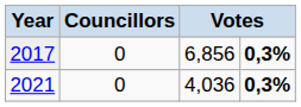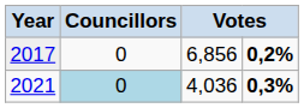 <table class="wikitable">
 <tr>
 <th style="text-align:center; background:#cde;">Year</th>
 <th style="text-align:center; background:#cde;">Councillors</th>
 <th style="text-align:center; background:#cde;" colspan="2">Votes</th>
 </tr>
 <tr>
 <td style="text-align:center; background:#efefef;"><a href='#'>2017</a></td>
 <td style="text-align:center;">0</td>
 <td style="text-align:right;">6,856</td>
-<td style="text-align:right;"><strong>0,3%</strong></td>
+<td style="text-align:right;"><strong>0,2%</strong></td>
 </tr>
 <tr>
 <td style="text-align:center;"><a href='#'>2021</a></td>
-<td style="text-align:center;">0</td>
+<td style="background: lightblue; text-align:center;">0</td>
 <td style="text-align:center;">4,036</td>
 <td style="text-align:center;"><strong>0,3%</strong></td>
 </tr>
 </table>
